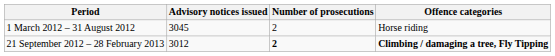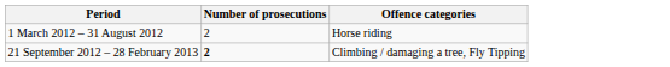 <table class="wikitable">
 <tr>
 <th>Period</th>
-<th>Advisory notices issued</th>
 <th>Number of prosecutions</th>
 <th>Offence categories</th>
 </tr>
 <tr>
 <td>1 March 2012 – 31 August 2012</td>
-<td>3045</td>
 <td>2</td>
 <td>Horse riding</td>
 </tr>
 <tr>
 <td>21 September 2012 – 28 February 2013</td>
-<td>3012</td>
 <td><strong>2</strong></td>
-<td><strong>Climbing / damaging a tree, Fly Tipping</strong></td>
+<td>Climbing / damaging a tree, Fly Tipping</td>
 </tr>
 </table>
